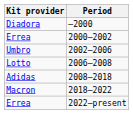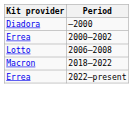 <table class="wikitable">
 <tr>
 <th>Kit provider</th>
 <th>Period</th>
 </tr>
 <tr>
 <td> <a href='#'>Diadora</a></td>
 <td>–2000</td>
 </tr>
 <tr>
 <td> <a href='#'>Errea</a></td>
 <td>2000–2002</td>
 </tr>
 <tr>
-<td> <a href='#'>Umbro</a></td>
-<td>2002–2006</td>
-</tr>
-<tr>
 <td> <a href='#'>Lotto</a></td>
 <td>2006–2008</td>
-</tr>
-<tr>
-<td> <a href='#'>Adidas</a></td>
-<td>2008–2018</td>
 </tr>
 <tr>
 <td> <a href='#'>Macron</a></td>
 <td>2018–2022</td>
 </tr>
 <tr>
 <td> <a href='#'>Errea</a></td>
 <td>2022–present</td>
 </tr>
 </table>
